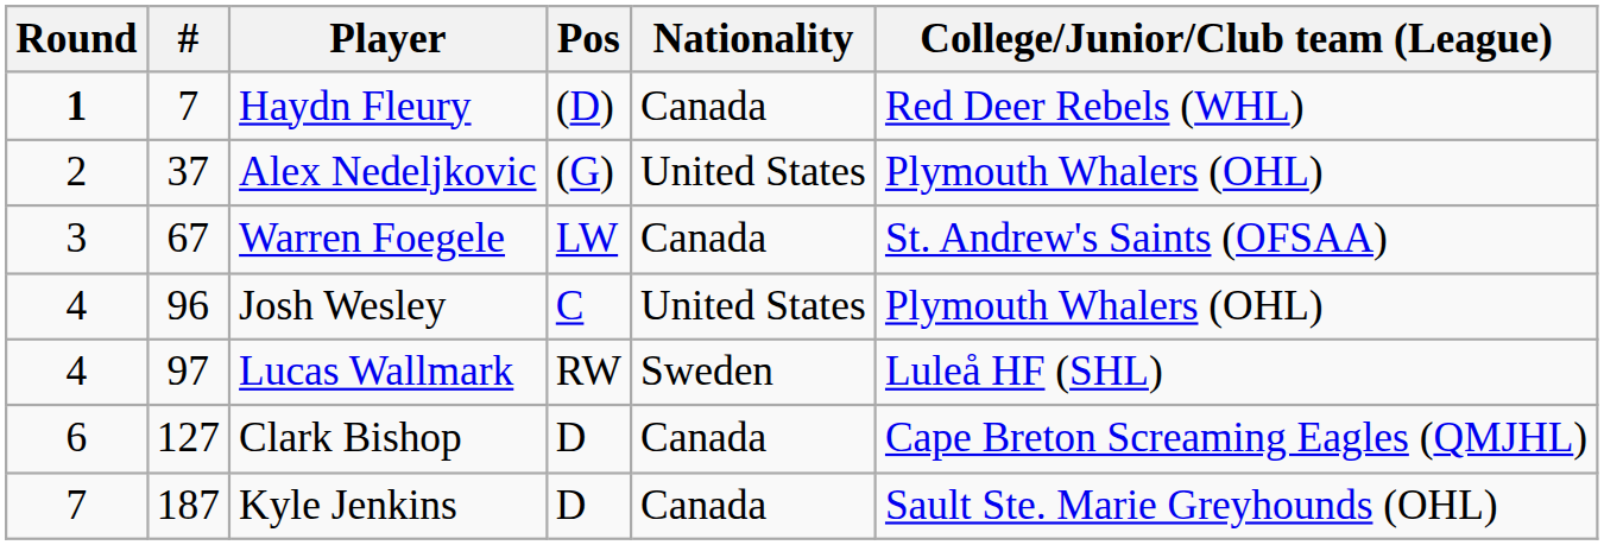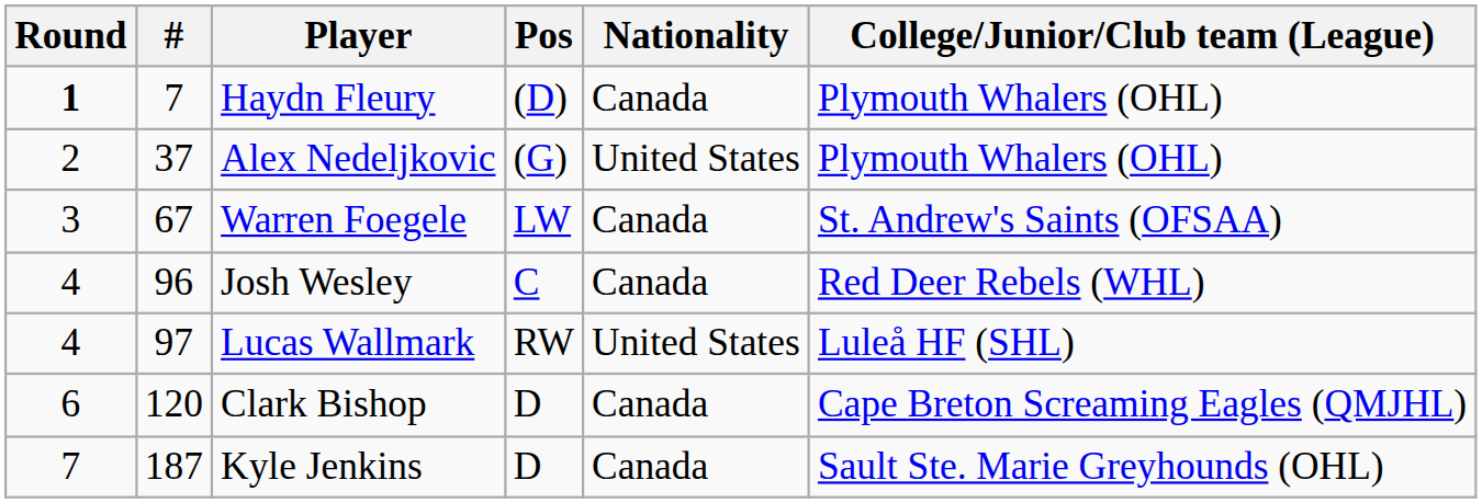 <table class="wikitable">
 <tr>
 <th>Round</th>
 <th>#</th>
 <th>Player</th>
 <th>Pos</th>
 <th>Nationality</th>
 <th>College/Junior/Club team (League)</th>
 </tr>
 <tr>
 <td align=center><strong>1</strong></td>
 <td align=center>7</td>
 <td><a href='#'>Haydn Fleury</a></td>
 <td>(<a href='#'>D</a>)</td>
 <td> Canada</td>
-<td><a href='#'>Red Deer Rebels</a> (<a href='#'>WHL</a>)</td>
+<td><a href='#'>Plymouth Whalers</a> (OHL)</td>
 </tr>
 <tr>
 <td align=center>2</td>
 <td align=center>37</td>
 <td><a href='#'>Alex Nedeljkovic</a></td>
 <td>(<a href='#'>G</a>)</td>
 <td> United States</td>
 <td><a href='#'>Plymouth Whalers</a> (<a href='#'>OHL</a>)</td>
 </tr>
 <tr>
 <td align=center>3</td>
 <td align=center>67</td>
 <td><a href='#'>Warren Foegele</a></td>
 <td><a href='#'>LW</a></td>
 <td> Canada</td>
 <td><a href='#'>St. Andrew's Saints</a> (<a href='#'>OFSAA</a>)</td>
 </tr>
 <tr>
 <td align=center>4</td>
 <td align=center>96</td>
 <td>Josh Wesley</td>
 <td><a href='#'>C</a></td>
-<td> United States</td>
-<td><a href='#'>Plymouth Whalers</a> (OHL)</td>
+<td> Canada</td>
+<td><a href='#'>Red Deer Rebels</a> (<a href='#'>WHL</a>)</td>
 </tr>
 <tr>
 <td align=center>4</td>
 <td align=center>97</td>
 <td><a href='#'>Lucas Wallmark</a></td>
 <td>RW</td>
-<td> Sweden</td>
+<td> United States</td>
 <td><a href='#'>Luleå HF</a> (<a href='#'>SHL</a>)</td>
 </tr>
 <tr>
 <td align=center>6</td>
-<td align=center>127</td>
+<td align=center>120</td>
 <td>Clark Bishop</td>
 <td>D</td>
 <td> Canada</td>
 <td><a href='#'>Cape Breton Screaming Eagles</a> (<a href='#'>QMJHL</a>)</td>
 </tr>
 <tr>
 <td align=center>7</td>
 <td align=center>187</td>
 <td>Kyle Jenkins</td>
 <td>D</td>
 <td> Canada</td>
 <td><a href='#'>Sault Ste. Marie Greyhounds</a> (OHL)</td>
 </tr>
 </table>
